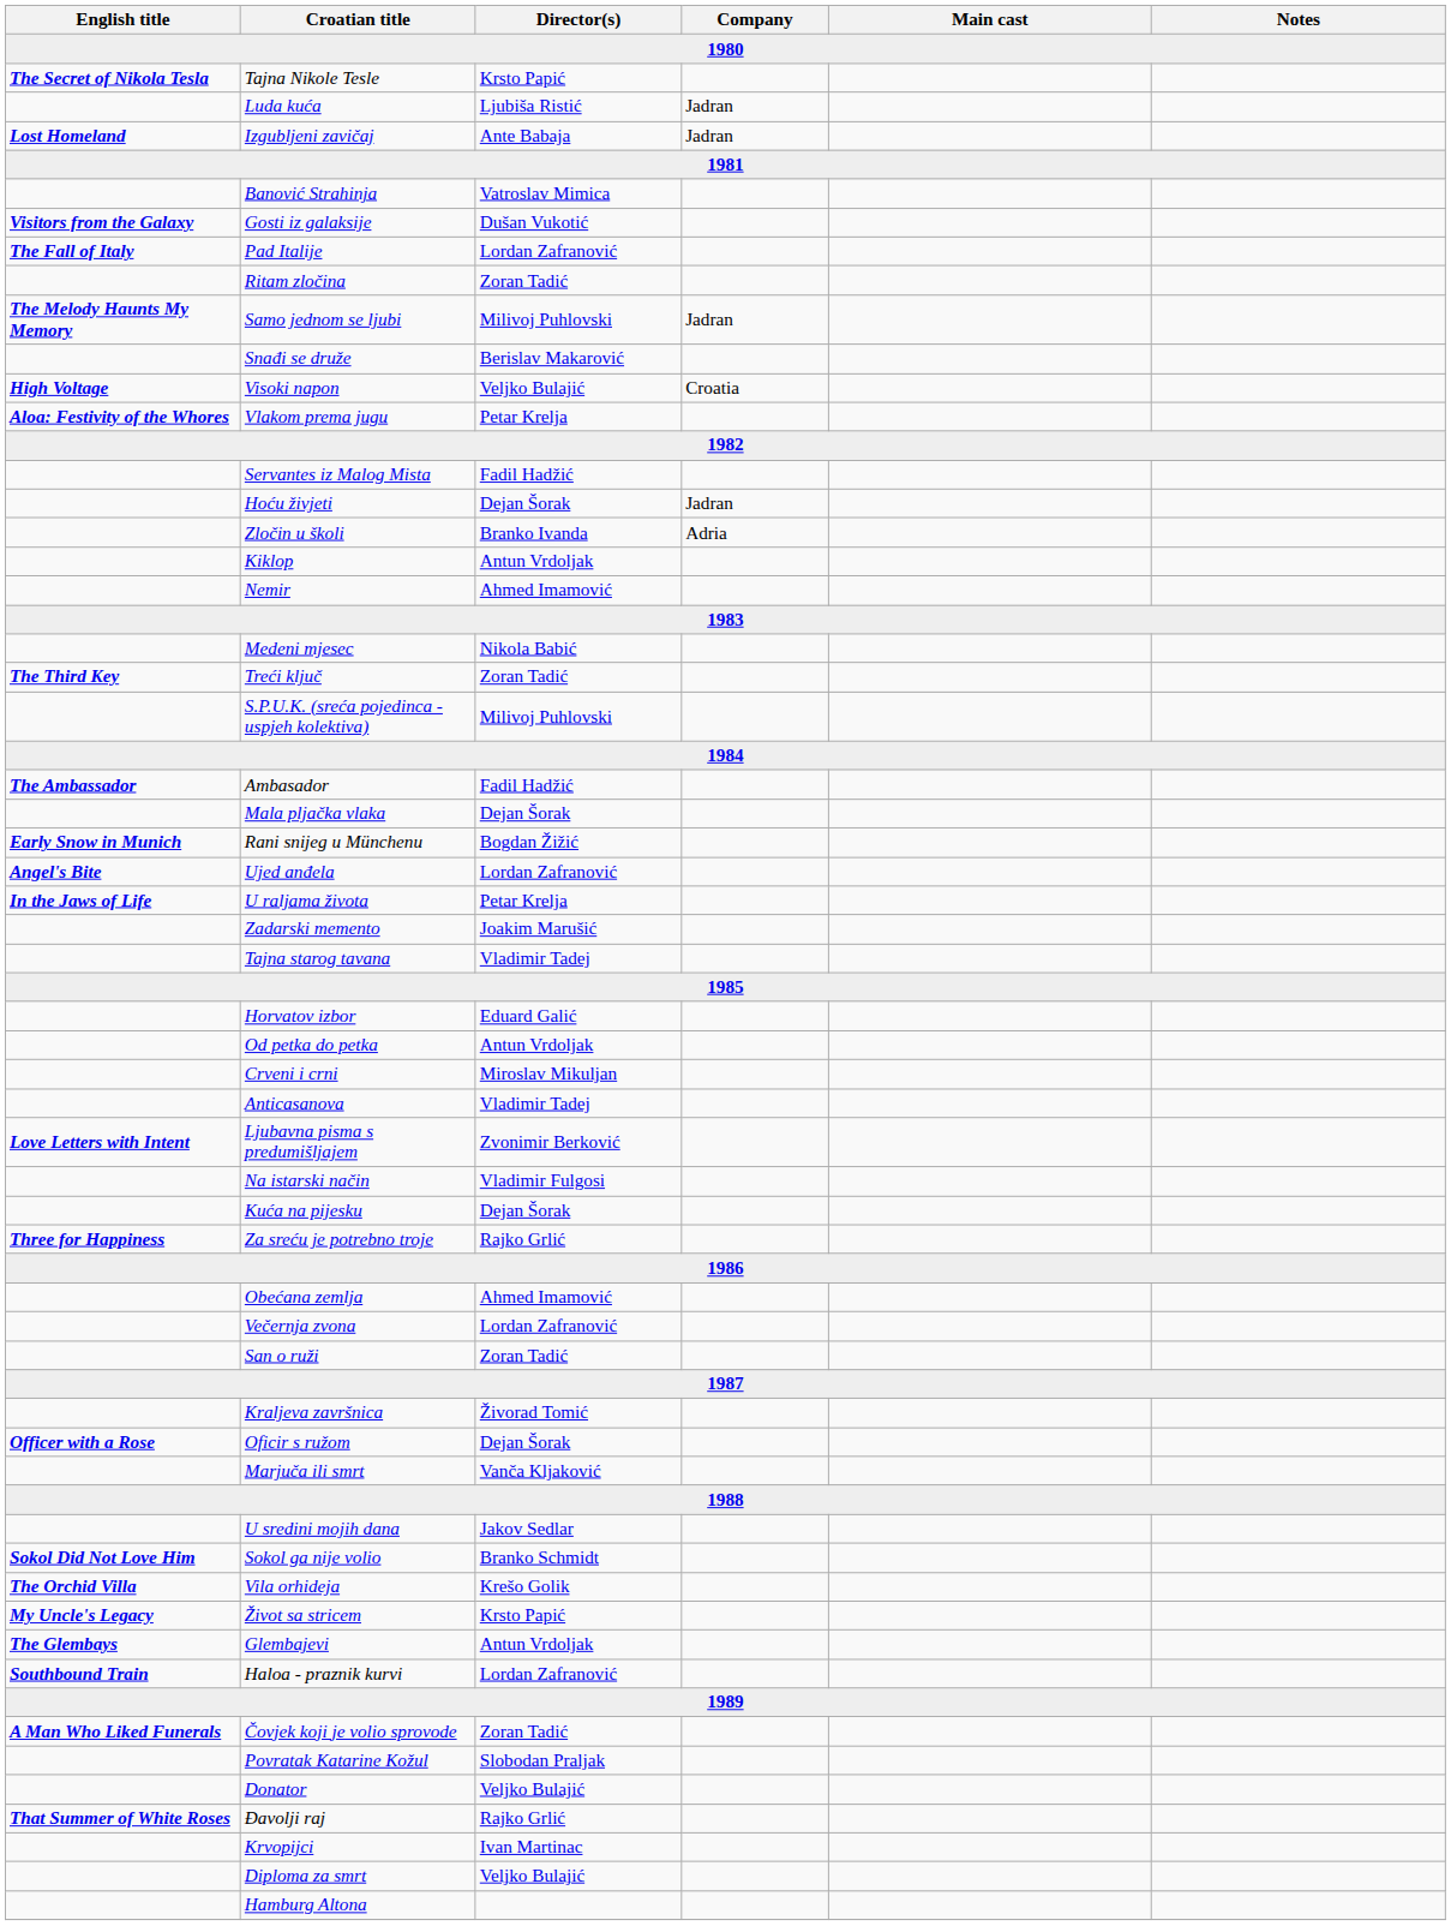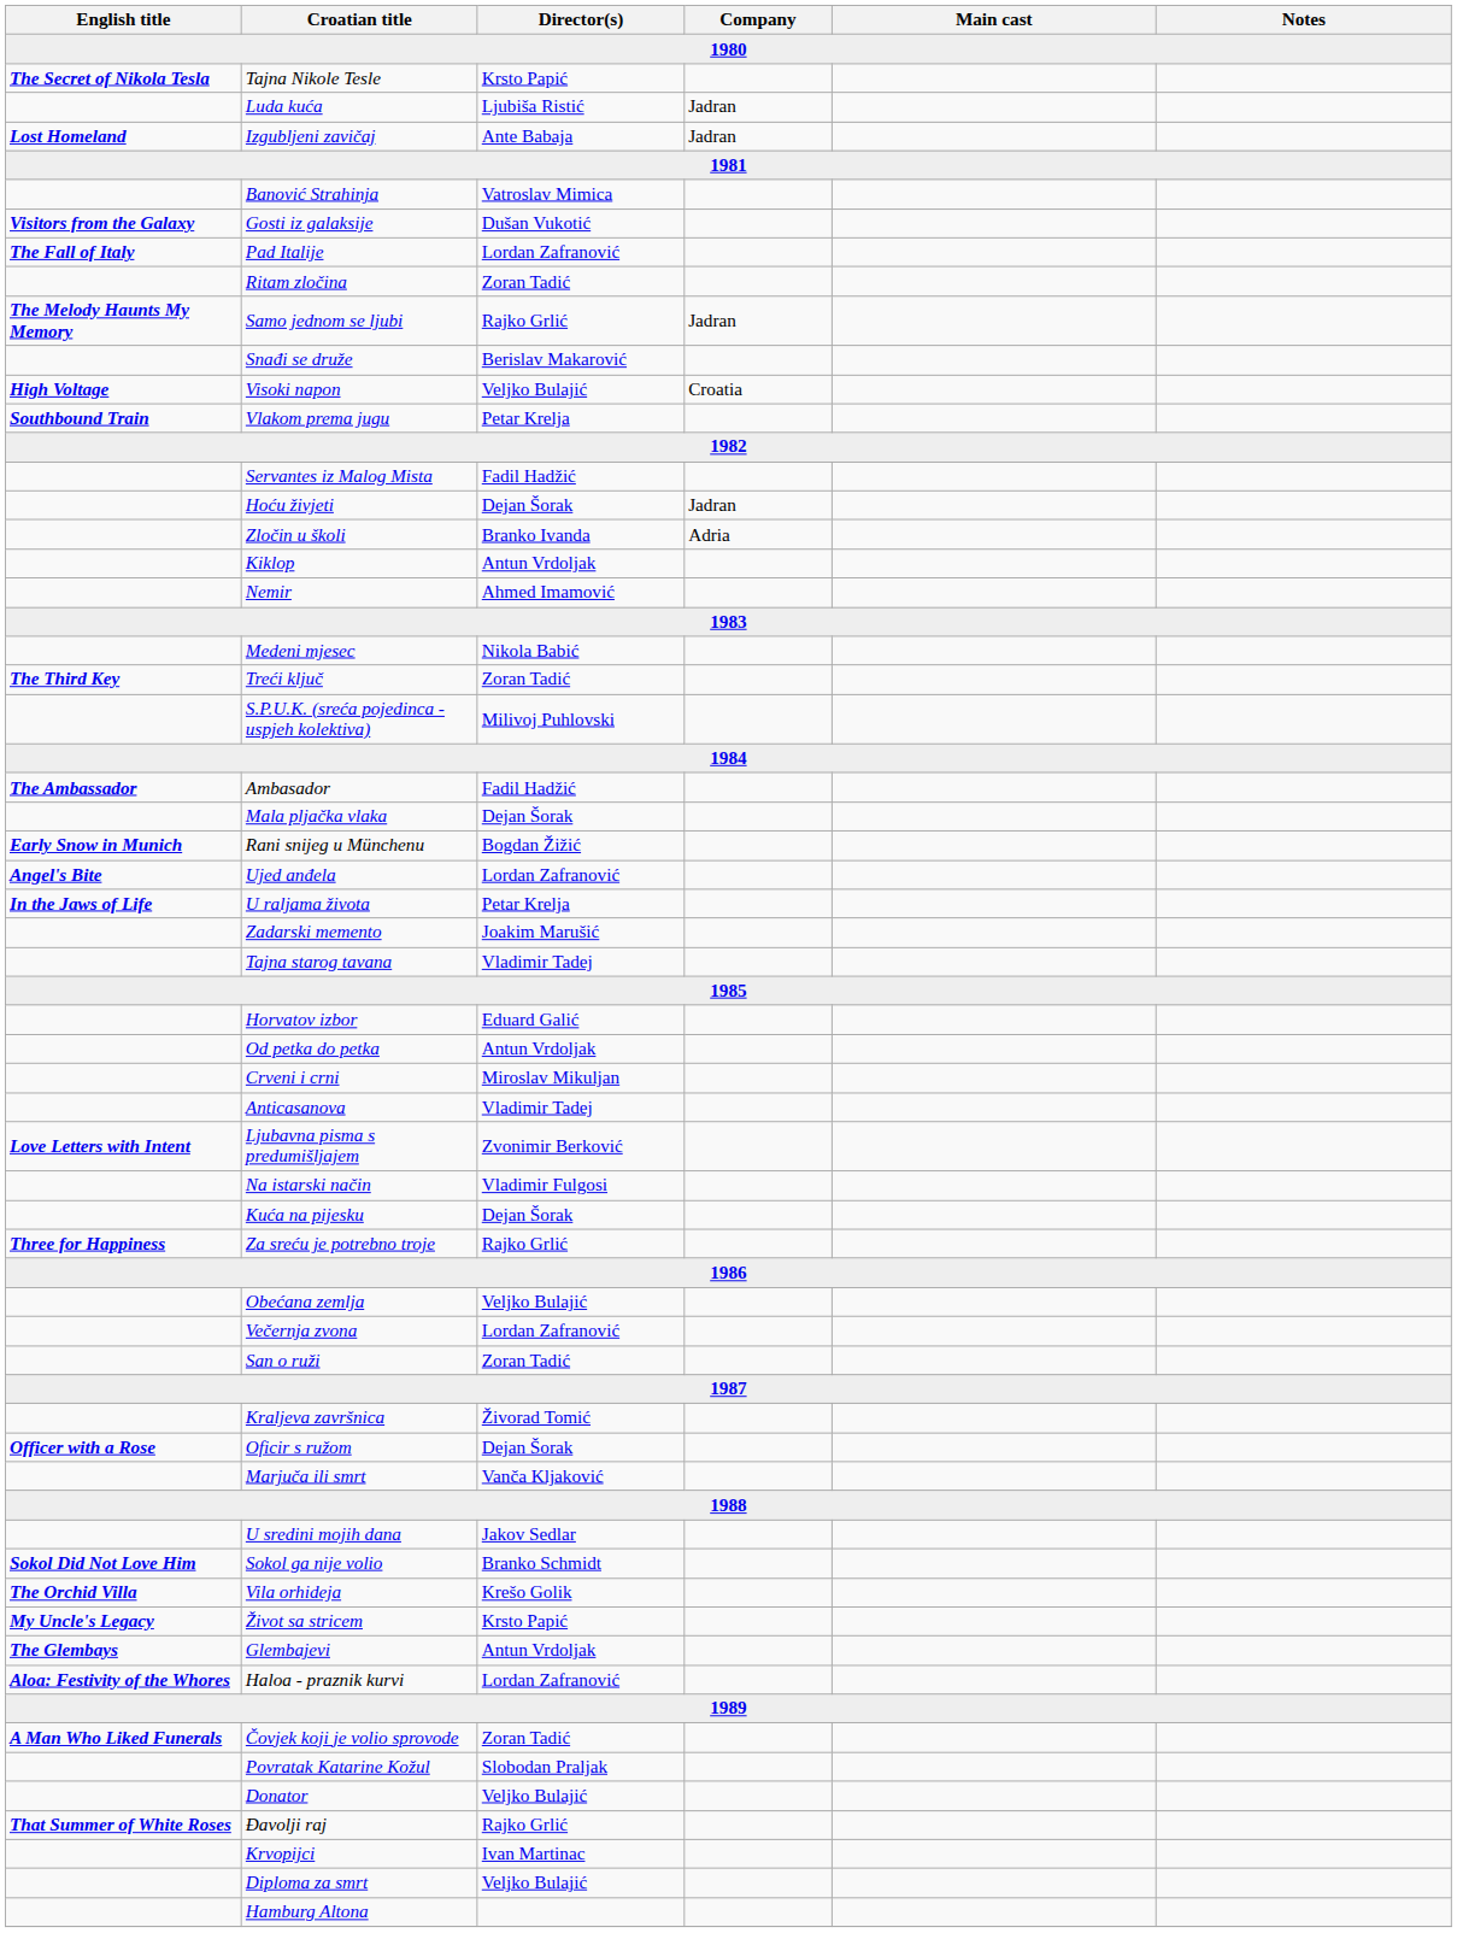 <table class="wikitable" width= "100%">
 <tr>
 <th width=16%>English title</th>
 <th width=16%>Croatian title</th>
 <th width=14%>Director(s)</th>
 <th width=10%>Company</th>
 <th width=22%>Main cast</th>
 <th width=20%>Notes</th>
 </tr>
 <tr>
 <td colspan="7" style="text-align:center; background:#EEEEEE;"><strong><a href='#'>1980</a></strong></td>
 </tr>
 <tr>
 <td><strong><em><a href='#'>The Secret of Nikola Tesla</a></em></strong></td>
 <td><em>Tajna Nikole Tesle</em></td>
 <td><a href='#'>Krsto Papić</a></td>
 <td></td>
 <td></td>
 <td></td>
 </tr>
 <tr>
 <td><strong><em> </em></strong></td>
 <td><em><a href='#'>Luda kuća</a></em></td>
 <td><a href='#'>Ljubiša Ristić</a></td>
 <td>Jadran</td>
 <td></td>
 <td></td>
 </tr>
 <tr>
 <td><strong><em><a href='#'>Lost Homeland</a></em></strong></td>
 <td><em><a href='#'>Izgubljeni zavičaj</a></em></td>
 <td><a href='#'>Ante Babaja</a></td>
 <td>Jadran</td>
 <td></td>
 <td></td>
 </tr>
 <tr>
 <td colspan="7" style="text-align:center; background:#EEEEEE;"><strong><a href='#'>1981</a></strong></td>
 </tr>
 <tr>
 <td><strong><em> </em></strong></td>
 <td><em><a href='#'>Banović Strahinja</a></em></td>
 <td><a href='#'>Vatroslav Mimica</a></td>
 <td></td>
 <td></td>
 <td></td>
 </tr>
 <tr>
 <td><strong><em><a href='#'>Visitors from the Galaxy</a></em></strong></td>
 <td><em><a href='#'>Gosti iz galaksije</a></em></td>
 <td><a href='#'>Dušan Vukotić</a></td>
 <td></td>
 <td></td>
 <td></td>
 </tr>
 <tr>
 <td><strong><em><a href='#'>The Fall of Italy</a></em></strong></td>
 <td><em><a href='#'>Pad Italije</a></em></td>
 <td><a href='#'>Lordan Zafranović</a></td>
 <td></td>
 <td></td>
 <td></td>
 </tr>
 <tr>
 <td><strong><em> </em></strong></td>
 <td><em><a href='#'>Ritam zločina</a></em></td>
 <td><a href='#'>Zoran Tadić</a></td>
 <td></td>
 <td></td>
 <td></td>
 </tr>
 <tr>
 <td><strong><em><a href='#'>The Melody Haunts My Memory</a></em></strong></td>
 <td><em><a href='#'>Samo jednom se ljubi</a></em></td>
-<td><a href='#'>Milivoj Puhlovski</a></td>
+<td><a href='#'>Rajko Grlić</a></td>
 <td>Jadran</td>
 <td></td>
 <td></td>
 </tr>
 <tr>
 <td><strong><em> </em></strong></td>
 <td><em><a href='#'>Snađi se druže</a></em></td>
 <td><a href='#'>Berislav Makarović</a></td>
 <td></td>
 <td></td>
 <td></td>
 </tr>
 <tr>
 <td><strong><em><a href='#'>High Voltage</a></em></strong></td>
 <td><em><a href='#'>Visoki napon</a></em></td>
 <td><a href='#'>Veljko Bulajić</a></td>
 <td>Croatia</td>
 <td></td>
 <td></td>
 </tr>
 <tr>
-<td><strong><em><a href='#'>Aloa: Festivity of the Whores</a></em></strong></td>
+<td><strong><em><a href='#'>Southbound Train</a></em></strong></td>
 <td><em><a href='#'>Vlakom prema jugu</a></em></td>
 <td><a href='#'>Petar Krelja</a></td>
 <td></td>
 <td></td>
 <td></td>
 </tr>
 <tr>
 <td colspan="7" style="text-align:center; background:#EEEEEE;"><strong><a href='#'>1982</a></strong></td>
 </tr>
 <tr>
 <td><strong><em> </em></strong></td>
 <td><em><a href='#'>Servantes iz Malog Mista</a></em></td>
 <td><a href='#'>Fadil Hadžić</a></td>
 <td></td>
 <td></td>
 <td></td>
 </tr>
 <tr>
 <td><strong><em> </em></strong></td>
 <td><em><a href='#'>Hoću živjeti</a></em></td>
 <td><a href='#'>Dejan Šorak</a></td>
 <td>Jadran</td>
 <td></td>
 <td></td>
 </tr>
 <tr>
 <td><strong><em> </em></strong></td>
 <td><em><a href='#'>Zločin u školi</a></em></td>
 <td><a href='#'>Branko Ivanda</a></td>
 <td>Adria</td>
 <td></td>
 <td></td>
 </tr>
 <tr>
 <td><strong><em> </em></strong></td>
 <td><em><a href='#'>Kiklop</a></em></td>
 <td><a href='#'>Antun Vrdoljak</a></td>
 <td></td>
 <td></td>
 <td></td>
 </tr>
 <tr>
 <td><strong><em> </em></strong></td>
 <td><em><a href='#'>Nemir</a></em></td>
 <td><a href='#'>Ahmed Imamović</a></td>
 <td></td>
 <td></td>
 <td></td>
 </tr>
 <tr>
 <td colspan="7" style="text-align:center; background:#EEEEEE;"><strong><a href='#'>1983</a></strong></td>
 </tr>
 <tr>
 <td><strong><em> </em></strong></td>
 <td><em><a href='#'>Medeni mjesec</a></em></td>
 <td><a href='#'>Nikola Babić</a></td>
 <td></td>
 <td></td>
 <td></td>
 </tr>
 <tr>
 <td><strong><em><a href='#'>The Third Key</a></em></strong></td>
 <td><em><a href='#'>Treći ključ</a></em></td>
 <td><a href='#'>Zoran Tadić</a></td>
 <td></td>
 <td></td>
 <td></td>
 </tr>
 <tr>
 <td><strong><em> </em></strong></td>
 <td><em><a href='#'>S.P.U.K. (sreća pojedinca - uspjeh kolektiva)</a></em></td>
 <td><a href='#'>Milivoj Puhlovski</a></td>
 <td></td>
 <td></td>
 <td></td>
 </tr>
 <tr>
 <td colspan="7" style="text-align:center; background:#EEEEEE;"><strong><a href='#'>1984</a></strong></td>
 </tr>
 <tr>
 <td><strong><em><a href='#'>The Ambassador</a></em></strong></td>
 <td><em>Ambasador</em></td>
 <td><a href='#'>Fadil Hadžić</a></td>
 <td></td>
 <td></td>
 <td></td>
 </tr>
 <tr>
 <td><strong><em> </em></strong></td>
 <td><em><a href='#'>Mala pljačka vlaka</a></em></td>
 <td><a href='#'>Dejan Šorak</a></td>
 <td></td>
 <td></td>
 <td></td>
 </tr>
 <tr>
 <td><strong><em><a href='#'>Early Snow in Munich</a></em></strong></td>
 <td><em>Rani snijeg u Münchenu</em></td>
 <td><a href='#'>Bogdan Žižić</a></td>
 <td></td>
 <td></td>
 <td></td>
 </tr>
 <tr>
 <td><strong><em><a href='#'>Angel's Bite</a></em></strong></td>
 <td><em><a href='#'>Ujed anđela</a></em></td>
 <td><a href='#'>Lordan Zafranović</a></td>
 <td></td>
 <td></td>
 <td></td>
 </tr>
 <tr>
 <td><strong><em><a href='#'>In the Jaws of Life</a></em></strong></td>
 <td><em><a href='#'>U raljama života</a></em></td>
 <td><a href='#'>Petar Krelja</a></td>
 <td></td>
 <td></td>
 <td></td>
 </tr>
 <tr>
 <td><strong><em> </em></strong></td>
 <td><em><a href='#'>Zadarski memento</a></em></td>
 <td><a href='#'>Joakim Marušić</a></td>
 <td></td>
 <td></td>
 <td></td>
 </tr>
 <tr>
 <td><strong><em> </em></strong></td>
 <td><em><a href='#'>Tajna starog tavana</a></em></td>
 <td><a href='#'>Vladimir Tadej</a></td>
 <td></td>
 <td></td>
 <td></td>
 </tr>
 <tr>
 <td colspan="7" style="text-align:center; background:#EEEEEE;"><strong><a href='#'>1985</a></strong></td>
 </tr>
 <tr>
 <td><strong><em> </em></strong></td>
 <td><em><a href='#'>Horvatov izbor</a></em></td>
 <td><a href='#'>Eduard Galić</a></td>
 <td></td>
 <td></td>
 <td></td>
 </tr>
 <tr>
 <td><strong><em> </em></strong></td>
 <td><em><a href='#'>Od petka do petka</a></em></td>
 <td><a href='#'>Antun Vrdoljak</a></td>
 <td></td>
 <td></td>
 <td></td>
 </tr>
 <tr>
 <td><strong><em> </em></strong></td>
 <td><em><a href='#'>Crveni i crni</a></em></td>
 <td><a href='#'>Miroslav Mikuljan</a></td>
 <td></td>
 <td></td>
 <td></td>
 </tr>
 <tr>
 <td><strong><em> </em></strong></td>
 <td><em><a href='#'>Anticasanova</a></em></td>
 <td><a href='#'>Vladimir Tadej</a></td>
 <td></td>
 <td></td>
 <td></td>
 </tr>
 <tr>
 <td><strong><em><a href='#'>Love Letters with Intent</a></em></strong></td>
 <td><em><a href='#'>Ljubavna pisma s predumišljajem</a></em></td>
 <td><a href='#'>Zvonimir Berković</a></td>
 <td></td>
 <td></td>
 <td></td>
 </tr>
 <tr>
 <td><strong><em> </em></strong></td>
 <td><em><a href='#'>Na istarski način</a></em></td>
 <td><a href='#'>Vladimir Fulgosi</a></td>
 <td></td>
 <td></td>
 <td></td>
 </tr>
 <tr>
 <td><strong><em> </em></strong></td>
 <td><em><a href='#'>Kuća na pijesku</a></em></td>
 <td><a href='#'>Dejan Šorak</a></td>
 <td></td>
 <td></td>
 <td></td>
 </tr>
 <tr>
 <td><strong><em><a href='#'>Three for Happiness</a></em></strong></td>
 <td><em><a href='#'>Za sreću je potrebno troje</a></em></td>
 <td><a href='#'>Rajko Grlić</a></td>
 <td></td>
 <td></td>
 <td></td>
 </tr>
 <tr>
 <td colspan="7" style="text-align:center; background:#EEEEEE;"><strong><a href='#'>1986</a></strong></td>
 </tr>
 <tr>
 <td><strong><em> </em></strong></td>
 <td><em><a href='#'>Obećana zemlja</a></em></td>
-<td><a href='#'>Ahmed Imamović</a></td>
+<td><a href='#'>Veljko Bulajić</a></td>
 <td></td>
 <td></td>
 <td></td>
 </tr>
 <tr>
 <td><strong><em> </em></strong></td>
 <td><em><a href='#'>Večernja zvona</a></em></td>
 <td><a href='#'>Lordan Zafranović</a></td>
 <td></td>
 <td></td>
 <td></td>
 </tr>
 <tr>
 <td><strong><em> </em></strong></td>
 <td><em><a href='#'>San o ruži</a></em></td>
 <td><a href='#'>Zoran Tadić</a></td>
 <td></td>
 <td></td>
 <td></td>
 </tr>
 <tr>
 <td colspan="7" style="text-align:center; background:#EEEEEE;"><strong><a href='#'>1987</a></strong></td>
 </tr>
 <tr>
 <td><strong><em> </em></strong></td>
 <td><em><a href='#'>Kraljeva završnica</a></em></td>
 <td><a href='#'>Živorad Tomić</a></td>
 <td></td>
 <td></td>
 <td></td>
 </tr>
 <tr>
 <td><strong><em><a href='#'>Officer with a Rose</a></em></strong></td>
 <td><em><a href='#'>Oficir s ružom</a></em></td>
 <td><a href='#'>Dejan Šorak</a></td>
 <td></td>
 <td></td>
 <td></td>
 </tr>
 <tr>
 <td><strong><em> </em></strong></td>
 <td><em><a href='#'>Marjuča ili smrt</a></em></td>
 <td><a href='#'>Vanča Kljaković</a></td>
 <td></td>
 <td></td>
 <td></td>
 </tr>
 <tr>
 <td colspan="7" style="text-align:center; background:#EEEEEE;"><strong><a href='#'>1988</a></strong></td>
 </tr>
 <tr>
 <td><strong><em> </em></strong></td>
 <td><em><a href='#'>U sredini mojih dana</a></em></td>
 <td><a href='#'>Jakov Sedlar</a></td>
 <td></td>
 <td></td>
 <td></td>
 </tr>
 <tr>
 <td><strong><em><a href='#'>Sokol Did Not Love Him</a></em></strong></td>
 <td><em><a href='#'>Sokol ga nije volio</a></em></td>
 <td><a href='#'>Branko Schmidt</a></td>
 <td></td>
 <td></td>
 <td></td>
 </tr>
 <tr>
 <td><strong><em><a href='#'>The Orchid Villa</a></em></strong></td>
 <td><em><a href='#'>Vila orhideja</a></em></td>
 <td><a href='#'>Krešo Golik</a></td>
 <td></td>
 <td></td>
 <td></td>
 </tr>
 <tr>
 <td><strong><em><a href='#'>My Uncle's Legacy</a></em></strong></td>
 <td><em><a href='#'>Život sa stricem</a></em></td>
 <td><a href='#'>Krsto Papić</a></td>
 <td></td>
 <td></td>
 <td></td>
 </tr>
 <tr>
 <td><strong><em><a href='#'>The Glembays</a></em></strong></td>
 <td><em><a href='#'>Glembajevi</a></em></td>
 <td><a href='#'>Antun Vrdoljak</a></td>
 <td></td>
 <td></td>
 <td></td>
 </tr>
 <tr>
-<td><strong><em><a href='#'>Southbound Train</a></em></strong></td>
+<td><strong><em><a href='#'>Aloa: Festivity of the Whores</a></em></strong></td>
 <td><em>Haloa - praznik kurvi</em></td>
 <td><a href='#'>Lordan Zafranović</a></td>
 <td></td>
 <td></td>
 <td></td>
 </tr>
 <tr>
 <td colspan="7" style="text-align:center; background:#EEEEEE;"><strong><a href='#'>1989</a></strong></td>
 </tr>
 <tr>
 <td><strong><em><a href='#'>A Man Who Liked Funerals</a></em></strong></td>
 <td><em><a href='#'>Čovjek koji je volio sprovode</a></em></td>
 <td><a href='#'>Zoran Tadić</a></td>
 <td></td>
 <td></td>
 <td></td>
 </tr>
 <tr>
 <td><strong><em> </em></strong></td>
 <td><em><a href='#'>Povratak Katarine Kožul</a></em></td>
 <td><a href='#'>Slobodan Praljak</a></td>
 <td></td>
 <td></td>
 <td></td>
 </tr>
 <tr>
 <td><strong><em> </em></strong></td>
 <td><em><a href='#'>Donator</a></em></td>
 <td><a href='#'>Veljko Bulajić</a></td>
 <td></td>
 <td></td>
 <td></td>
 </tr>
 <tr>
 <td><strong><em><a href='#'>That Summer of White Roses</a></em></strong></td>
 <td><em>Đavolji raj</em></td>
 <td><a href='#'>Rajko Grlić</a></td>
 <td></td>
 <td></td>
 <td></td>
 </tr>
 <tr>
 <td><strong><em> </em></strong></td>
 <td><em><a href='#'>Krvopijci</a></em></td>
 <td><a href='#'>Ivan Martinac</a></td>
 <td></td>
 <td></td>
 <td></td>
 </tr>
 <tr>
 <td><strong><em> </em></strong></td>
 <td><em><a href='#'>Diploma za smrt</a></em></td>
 <td><a href='#'>Veljko Bulajić</a></td>
 <td></td>
 <td></td>
 <td></td>
 </tr>
 <tr>
 <td><strong><em> </em></strong></td>
 <td><em><a href='#'>Hamburg Altona</a></em></td>
 <td></td>
 <td></td>
 <td></td>
 <td></td>
 </tr>
 <tr>
 </tr>
 </table>
